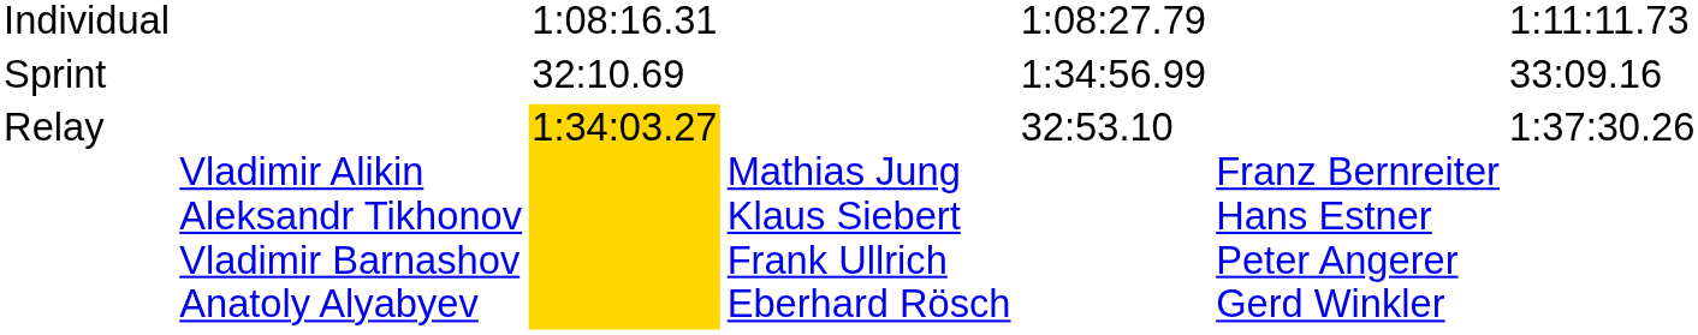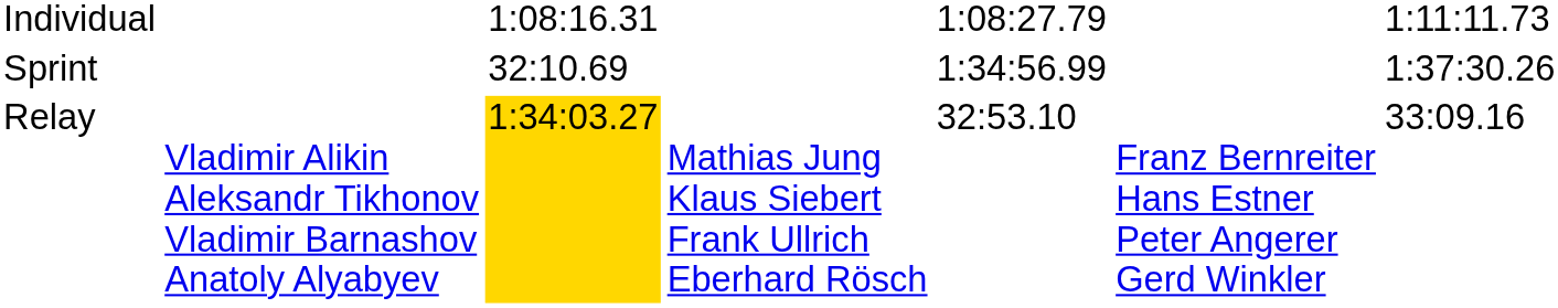 <table>
 <tr valign="top">
 <td>Individual<br></td>
 <td></td>
 <td>1:08:16.31</td>
 <td></td>
 <td>1:08:27.79</td>
 <td></td>
 <td>1:11:11.73</td>
 </tr>
 <tr valign="top">
 <td>Sprint<br></td>
 <td></td>
 <td>32:10.69</td>
 <td></td>
 <td>1:34:56.99</td>
 <td></td>
-<td>33:09.16</td>
+<td>1:37:30.26</td>
 </tr>
 <tr valign="top">
 <td>Relay<br></td>
 <td><br><a href='#'>Vladimir Alikin</a><br><a href='#'>Aleksandr Tikhonov</a><br><a href='#'>Vladimir Barnashov</a><br><a href='#'>Anatoly Alyabyev</a></td>
 <td style="background: gold;">1:34:03.27</td>
 <td><br><a href='#'>Mathias Jung</a><br><a href='#'>Klaus Siebert</a><br><a href='#'>Frank Ullrich</a><br><a href='#'>Eberhard Rösch</a></td>
 <td>32:53.10</td>
 <td><br><a href='#'>Franz Bernreiter</a><br><a href='#'>Hans Estner</a><br><a href='#'>Peter Angerer</a><br><a href='#'>Gerd Winkler</a></td>
-<td>1:37:30.26</td>
+<td>33:09.16</td>
 </tr>
 </table>
